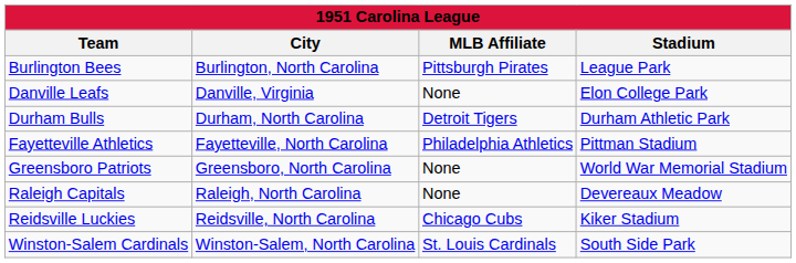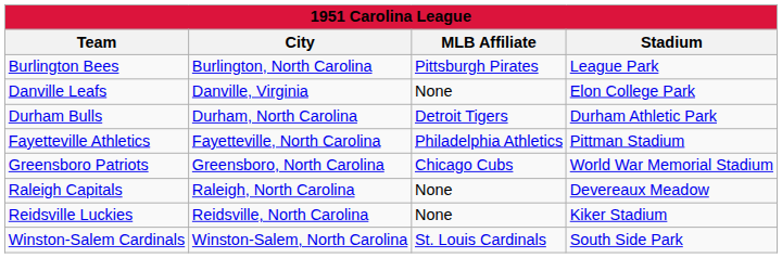 <table class="wikitable" style="width:auto">
 <tr>
 <td bgcolor="#DC143C" align="center" colspan="7"><strong><span>1951 Carolina League</span></strong></td>
 </tr>
 <tr>
 <th>Team</th>
 <th>City</th>
 <th>MLB Affiliate</th>
 <th>Stadium</th>
 </tr>
 <tr>
 <td><a href='#'>Burlington Bees</a></td>
 <td><a href='#'>Burlington, North Carolina</a></td>
 <td><a href='#'>Pittsburgh Pirates</a></td>
 <td><a href='#'>League Park</a></td>
 </tr>
 <tr>
 <td><a href='#'>Danville Leafs</a></td>
 <td><a href='#'>Danville, Virginia</a></td>
 <td>None</td>
 <td><a href='#'>Elon College Park</a></td>
 </tr>
 <tr>
 <td><a href='#'>Durham Bulls</a></td>
 <td><a href='#'>Durham, North Carolina</a></td>
 <td><a href='#'>Detroit Tigers</a></td>
 <td><a href='#'>Durham Athletic Park</a></td>
 </tr>
 <tr>
 <td><a href='#'>Fayetteville Athletics</a></td>
 <td><a href='#'>Fayetteville, North Carolina</a></td>
 <td><a href='#'>Philadelphia Athletics</a></td>
 <td><a href='#'>Pittman Stadium</a></td>
 </tr>
 <tr>
 <td><a href='#'>Greensboro Patriots</a></td>
 <td><a href='#'>Greensboro, North Carolina</a></td>
-<td>None</td>
+<td><a href='#'>Chicago Cubs</a></td>
 <td><a href='#'>World War Memorial Stadium</a></td>
 </tr>
 <tr>
 <td><a href='#'>Raleigh Capitals</a></td>
 <td><a href='#'>Raleigh, North Carolina</a></td>
 <td>None</td>
 <td><a href='#'>Devereaux Meadow</a></td>
 </tr>
 <tr>
 <td><a href='#'>Reidsville Luckies</a></td>
 <td><a href='#'>Reidsville, North Carolina</a></td>
-<td><a href='#'>Chicago Cubs</a></td>
+<td>None</td>
 <td><a href='#'>Kiker Stadium</a></td>
 </tr>
 <tr>
 <td><a href='#'>Winston-Salem Cardinals</a></td>
 <td><a href='#'>Winston-Salem, North Carolina</a></td>
 <td><a href='#'>St. Louis Cardinals</a></td>
 <td><a href='#'>South Side Park</a></td>
 </tr>
 </table>
